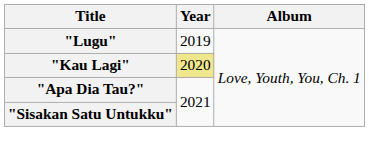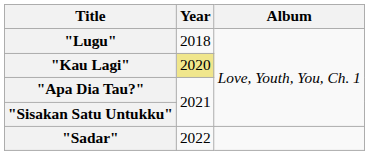 <table class="wikitable plainrowheaders" style="text-align:center">
 <tr>
 <th scope="col">Title</th>
 <th>Year</th>
 <th scope="col">Album</th>
 </tr>
 <tr>
 <th scope="row">"Lugu"</th>
-<td>2019</td>
+<td>2018</td>
 <td rowspan="4"><em>Love, Youth, You, Ch. 1</em></td>
 </tr>
 <tr>
 <th scope="row">"Kau Lagi"</th>
 <td style="background: khaki;">2020</td>
 </tr>
 <tr>
 <th scope="row">"Apa Dia Tau?"</th>
 <td rowspan="2">2021</td>
 </tr>
 <tr>
 <th scope="row">"Sisakan Satu Untukku"</th>
 </tr>
+<tr>
+<th scope="row">"Sadar"</th>
+<td>2022</td>
+<td></td>
+</tr>
 </table>
